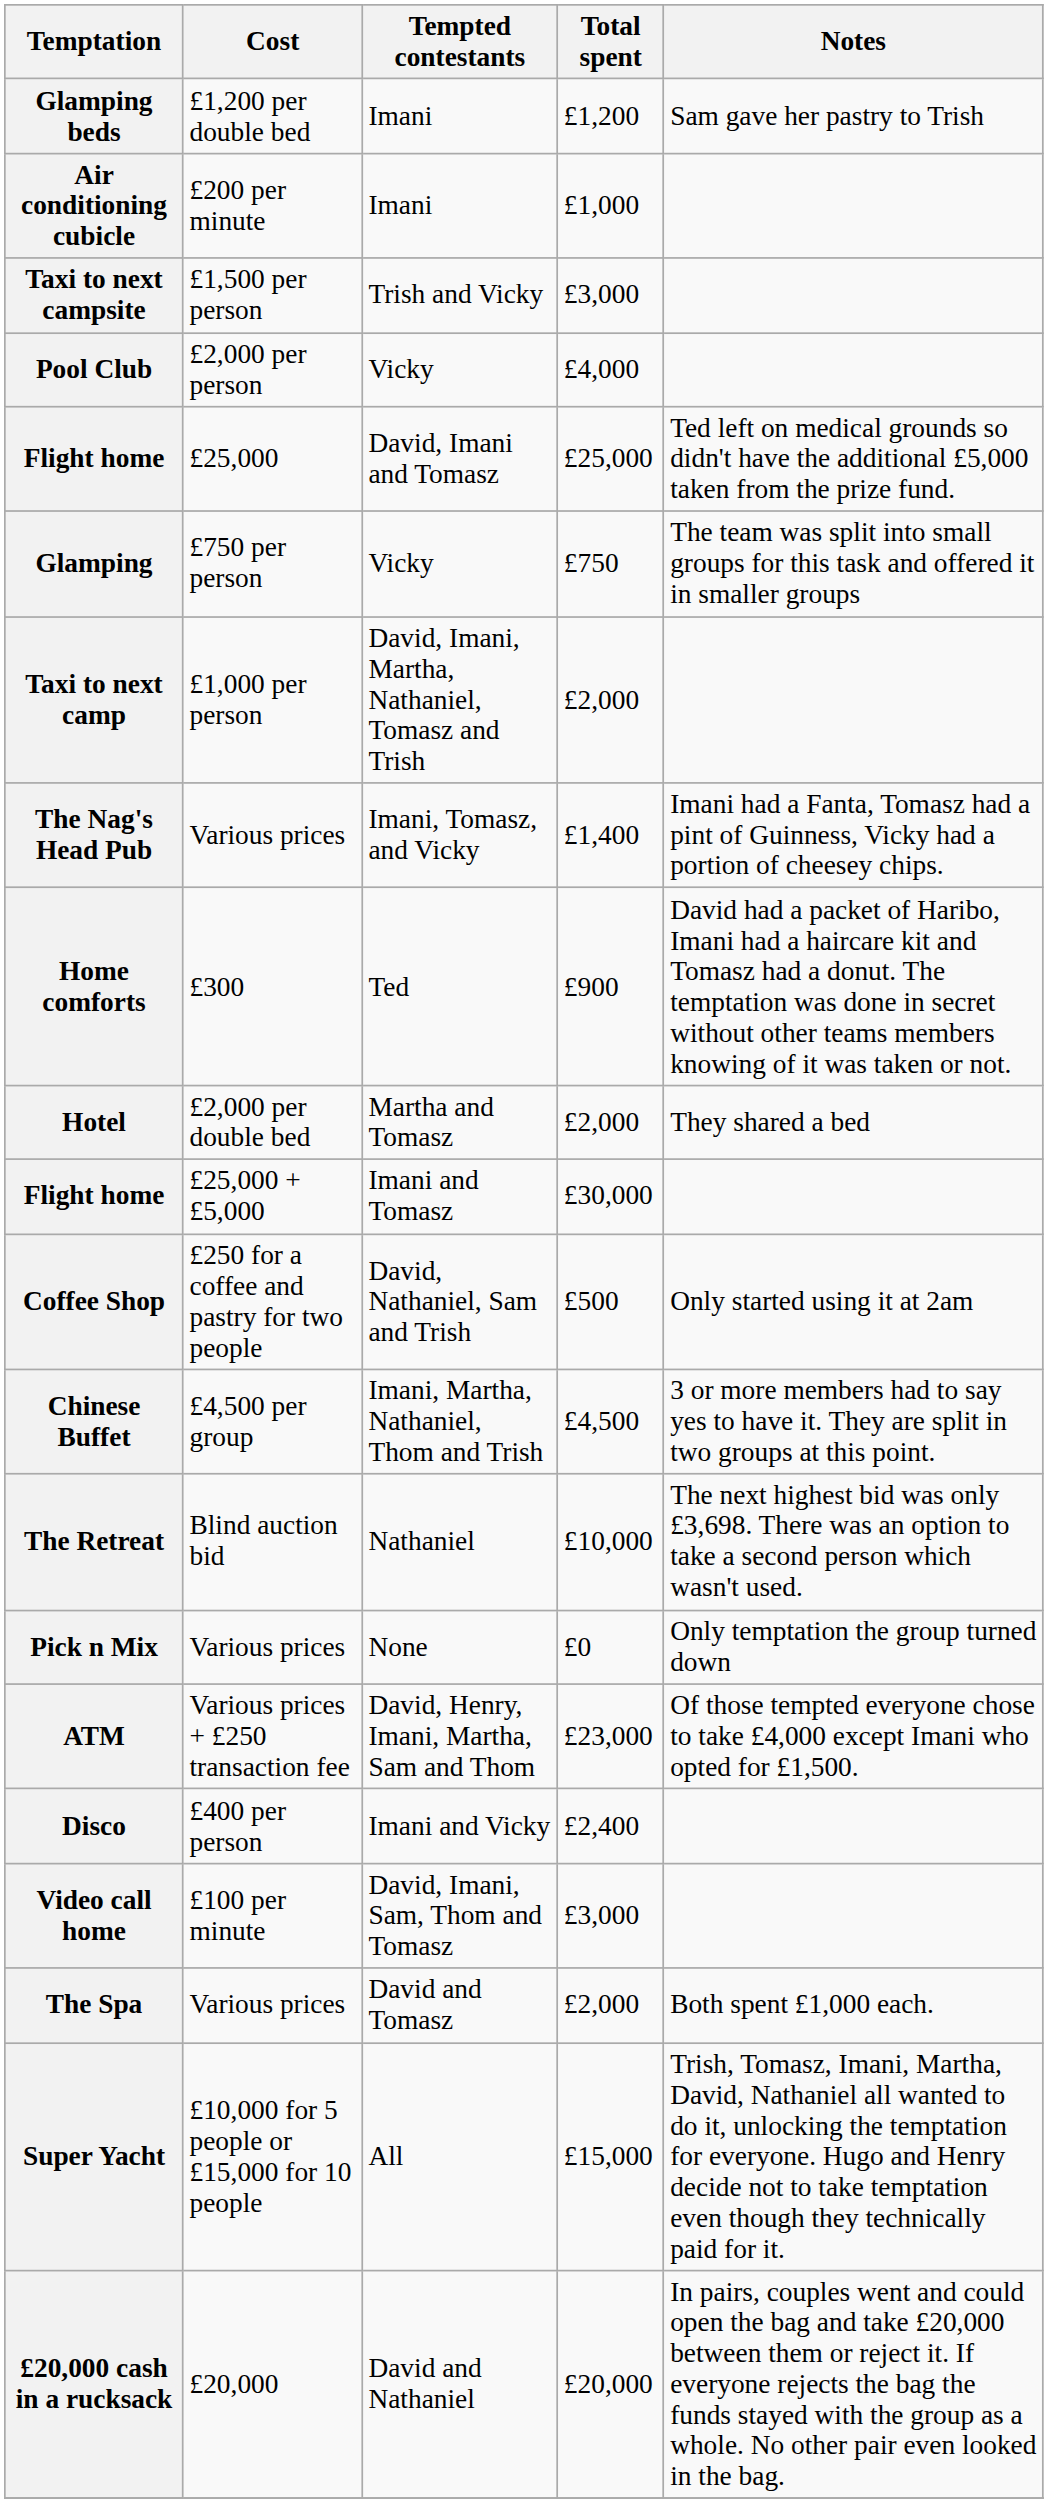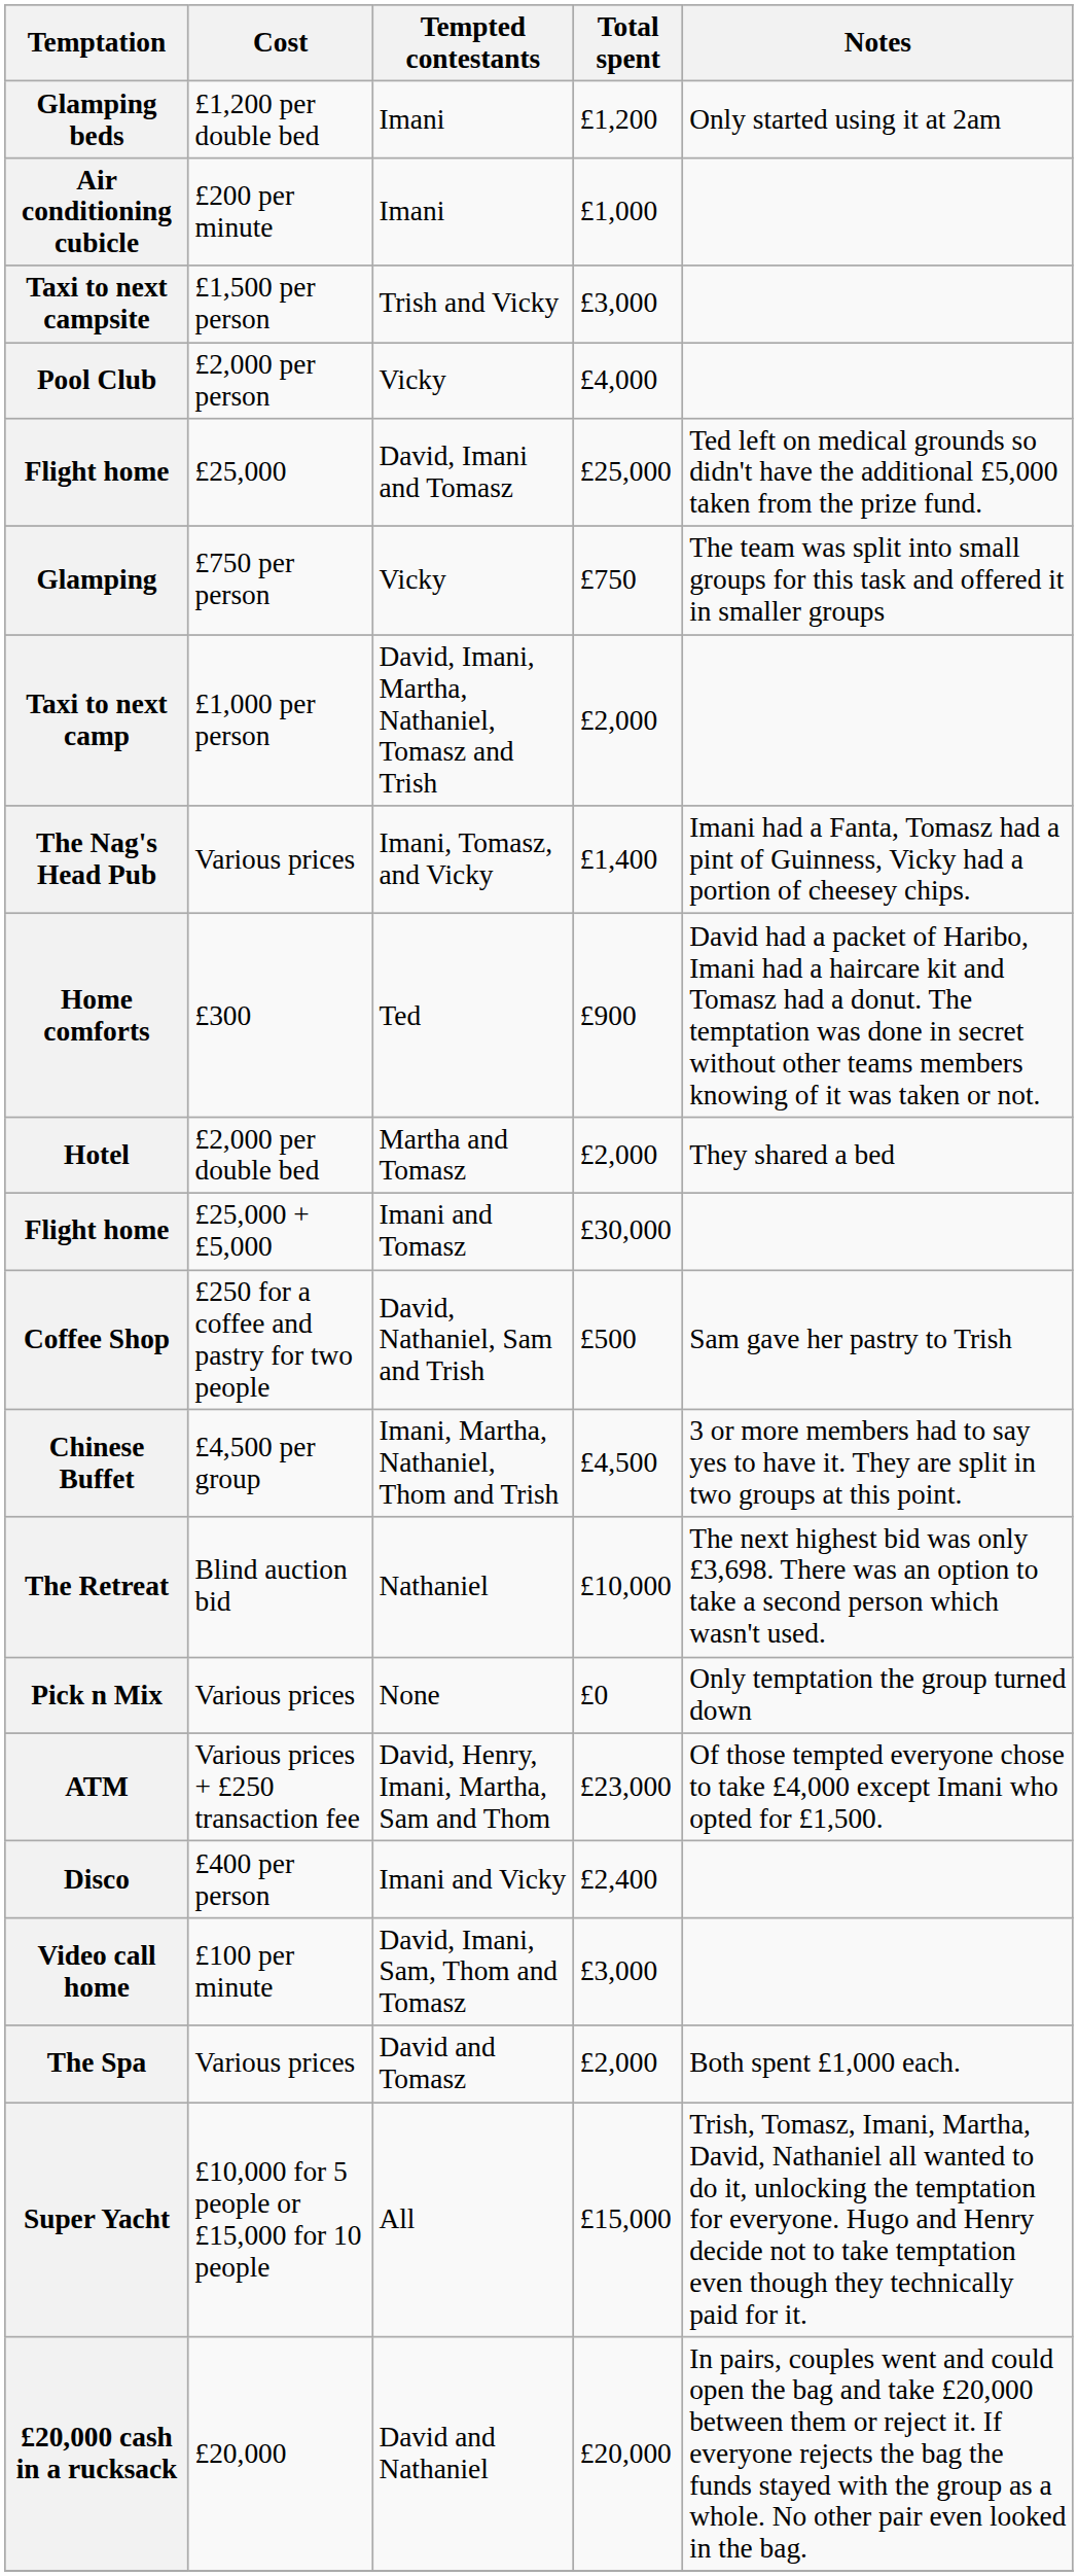 <table class="wikitable">
 <tr>
 <th>Temptation</th>
 <th>Cost</th>
 <th>Tempted contestants</th>
 <th>Total spent</th>
 <th>Notes</th>
 </tr>
 <tr>
 <th>Glamping beds</th>
 <td>£1,200 per double bed</td>
 <td>Imani</td>
 <td>£1,200</td>
-<td>Sam gave her pastry to Trish</td>
+<td>Only started using it at 2am</td>
 </tr>
 <tr>
 <th>Air conditioning cubicle</th>
 <td>£200 per minute</td>
 <td>Imani</td>
 <td>£1,000</td>
 <td></td>
 </tr>
 <tr>
 <th>Taxi to next campsite</th>
 <td>£1,500 per person</td>
 <td>Trish and Vicky</td>
 <td>£3,000</td>
 <td></td>
 </tr>
 <tr>
 <th>Pool Club</th>
 <td>£2,000 per person</td>
 <td>Vicky</td>
 <td>£4,000</td>
 <td></td>
 </tr>
 <tr>
 <th>Flight home</th>
 <td>£25,000</td>
 <td>David, Imani and Tomasz</td>
 <td>£25,000</td>
 <td>Ted left on medical grounds so didn't have the additional £5,000 taken from the prize fund.</td>
 </tr>
 <tr>
 <th>Glamping</th>
 <td>£750 per person</td>
 <td>Vicky</td>
 <td>£750</td>
 <td>The team was split into small groups for this task and offered it in smaller groups</td>
 </tr>
 <tr>
 <th>Taxi to next camp</th>
 <td>£1,000 per person</td>
 <td>David, Imani, Martha, Nathaniel, Tomasz and Trish</td>
 <td>£2,000</td>
 <td></td>
 </tr>
 <tr>
 <th>The Nag's Head Pub</th>
 <td>Various prices</td>
 <td>Imani, Tomasz, and Vicky</td>
 <td>£1,400</td>
 <td>Imani had a Fanta, Tomasz had a pint of Guinness, Vicky had a portion of cheesey chips.</td>
 </tr>
 <tr>
 <th>Home comforts</th>
 <td>£300</td>
 <td>Ted</td>
 <td>£900</td>
 <td>David had a packet of Haribo, Imani had a haircare kit and Tomasz had a donut. The temptation was done in secret without other teams members knowing of it was taken or not.</td>
 </tr>
 <tr>
 <th>Hotel</th>
 <td>£2,000 per double bed</td>
 <td>Martha and Tomasz</td>
 <td>£2,000</td>
 <td>They shared a bed</td>
 </tr>
 <tr>
 <th>Flight home</th>
 <td>£25,000 + £5,000</td>
 <td>Imani and Tomasz</td>
 <td>£30,000</td>
 <td></td>
 </tr>
 <tr>
 <th>Coffee Shop</th>
 <td>£250 for a coffee and pastry for two people</td>
 <td>David, Nathaniel, Sam and Trish</td>
 <td>£500</td>
-<td>Only started using it at 2am</td>
+<td>Sam gave her pastry to Trish</td>
 </tr>
 <tr>
 <th>Chinese Buffet</th>
 <td>£4,500 per group</td>
 <td>Imani, Martha, Nathaniel, Thom and Trish</td>
 <td>£4,500</td>
 <td>3 or more members had to say yes to have it. They are split in two groups at this point.</td>
 </tr>
 <tr>
 <th>The Retreat</th>
 <td>Blind auction bid</td>
 <td>Nathaniel</td>
 <td>£10,000</td>
 <td>The next highest bid was only £3,698. There was an option to take a second person which wasn't used.</td>
 </tr>
 <tr>
 <th>Pick n Mix</th>
 <td>Various prices</td>
 <td>None</td>
 <td>£0</td>
 <td>Only temptation the group turned down</td>
 </tr>
 <tr>
 <th>ATM</th>
 <td>Various prices + £250 transaction fee</td>
 <td>David, Henry, Imani, Martha, Sam and Thom</td>
 <td>£23,000</td>
 <td>Of those tempted everyone chose to take £4,000 except Imani who opted for £1,500.</td>
 </tr>
 <tr>
 <th>Disco</th>
 <td>£400 per person</td>
 <td>Imani and Vicky</td>
 <td>£2,400</td>
 <td></td>
 </tr>
 <tr>
 <th>Video call home</th>
 <td>£100 per minute</td>
 <td>David, Imani, Sam, Thom and Tomasz</td>
 <td>£3,000</td>
 <td></td>
 </tr>
 <tr>
 <th>The Spa</th>
 <td>Various prices</td>
 <td>David and Tomasz</td>
 <td>£2,000</td>
 <td>Both spent £1,000 each.</td>
 </tr>
 <tr>
 <th>Super Yacht</th>
 <td>£10,000 for 5 people or £15,000 for 10 people</td>
 <td>All</td>
 <td>£15,000</td>
 <td>Trish, Tomasz, Imani, Martha, David, Nathaniel all wanted to do it, unlocking the temptation for everyone. Hugo and Henry decide not to take temptation even though they technically paid for it.</td>
 </tr>
 <tr>
 <th>£20,000 cash in a rucksack</th>
 <td>£20,000</td>
 <td>David and Nathaniel</td>
 <td>£20,000</td>
 <td>In pairs, couples went and could open the bag and take £20,000 between them or reject it. If everyone rejects the bag the funds stayed with the group as a whole. No other pair even looked in the bag.</td>
 </tr>
 <tr>
 </tr>
 </table>
